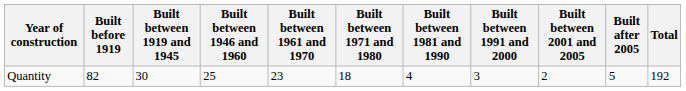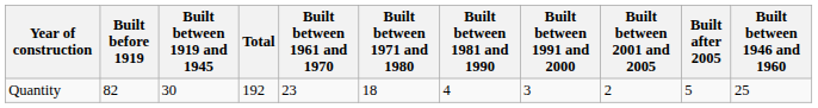 <table class="wikitable">
 <tr>
 <th>Year of construction</th>
 <th>Built before 1919</th>
 <th>Built between 1919 and 1945</th>
-<th>Built between 1946 and 1960</th>
+<th>Total</th>
 <th>Built between 1961 and 1970</th>
 <th>Built between 1971 and 1980</th>
 <th>Built between 1981 and 1990</th>
 <th>Built between 1991 and 2000</th>
 <th>Built between 2001 and 2005</th>
 <th>Built after 2005</th>
-<th>Total</th>
+<th>Built between 1946 and 1960</th>
 </tr>
 <tr>
 <td>Quantity</td>
 <td>82</td>
 <td>30</td>
-<td>25</td>
+<td>192</td>
 <td>23</td>
 <td>18</td>
 <td>4</td>
 <td>3</td>
 <td>2</td>
 <td>5</td>
-<td>192</td>
+<td>25</td>
 </tr>
 </table>
